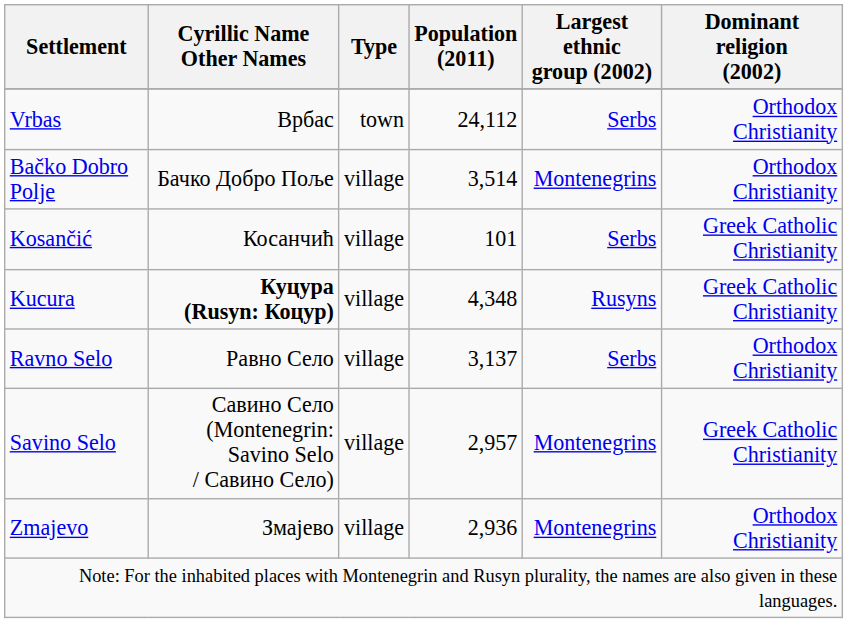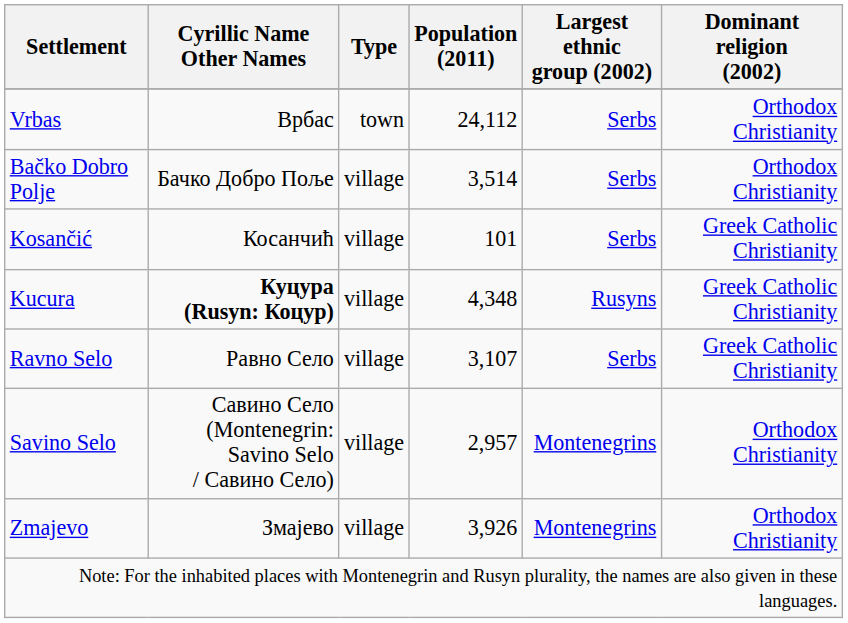 <table class="wikitable" style="text-align: right;">
 <tr bgcolor="#e0e0e0">
 <th rowspan="1">Settlement</th>
 <th colspan="1">Cyrillic Name<br>Other Names</th>
 <th colspan="1">Type</th>
 <th colspan="1">Population<br>(2011)</th>
 <th colspan="1">Largest ethnic<br>group (2002)</th>
 <th colspan="1">Dominant religion<br>(2002)</th>
 </tr>
 <tr bgcolor="#e0e0e0">
 </tr>
 <tr>
 <td align="left"><a href='#'>Vrbas</a></td>
 <td>Врбас</td>
 <td>town</td>
 <td>24,112</td>
 <td><a href='#'>Serbs</a></td>
 <td><a href='#'>Orthodox Christianity</a></td>
 </tr>
 <tr>
 <td align="left"><a href='#'>Bačko Dobro Polje</a></td>
 <td>Бачко Добро Поље</td>
 <td>village</td>
 <td>3,514</td>
-<td><a href='#'>Montenegrins</a></td>
+<td><a href='#'>Serbs</a></td>
 <td><a href='#'>Orthodox Christianity</a></td>
 </tr>
 <tr>
 <td align="left"><a href='#'>Kosančić</a></td>
 <td>Косанчић</td>
 <td>village</td>
 <td>101</td>
 <td><a href='#'>Serbs</a></td>
 <td><a href='#'>Greek Catholic Christianity</a></td>
 </tr>
 <tr>
 <td align="left"><a href='#'>Kucura</a></td>
 <td><strong>Куцура<br>(Rusyn: Коцур)</strong></td>
 <td>village</td>
 <td>4,348</td>
 <td><a href='#'>Rusyns</a></td>
 <td><a href='#'>Greek Catholic Christianity</a></td>
 </tr>
 <tr>
 <td align="left"><a href='#'>Ravno Selo</a></td>
 <td>Равно Село</td>
 <td>village</td>
-<td>3,137</td>
+<td>3,107</td>
 <td><a href='#'>Serbs</a></td>
-<td><a href='#'>Orthodox Christianity</a></td>
+<td><a href='#'>Greek Catholic Christianity</a></td>
 </tr>
 <tr>
 <td align="left"><a href='#'>Savino Selo</a></td>
 <td>Савино Село<br>(Montenegrin: Savino Selo<br>/ Савино Село)</td>
 <td>village</td>
 <td>2,957</td>
 <td><a href='#'>Montenegrins</a></td>
-<td><a href='#'>Greek Catholic Christianity</a></td>
+<td><a href='#'>Orthodox Christianity</a></td>
 </tr>
 <tr>
 <td align="left"><a href='#'>Zmajevo</a></td>
 <td>Змајево</td>
 <td>village</td>
-<td>2,936</td>
+<td>3,926</td>
 <td><a href='#'>Montenegrins</a></td>
 <td><a href='#'>Orthodox Christianity</a></td>
 </tr>
 <tr>
 <td colspan="19"><small>Note: For the inhabited places with Montenegrin and Rusyn plurality, the names are also given in these languages.</small></td>
 </tr>
 </table>
